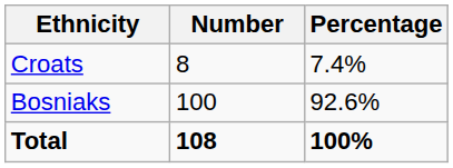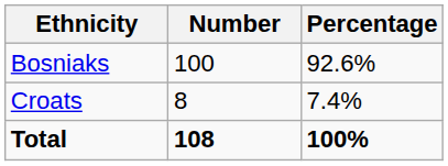 <table class="wikitable">
 <tr>
 <th width="100px">Ethnicity</th>
 <th width="80px">Number</th>
 <th width="80px">Percentage</th>
 </tr>
 <tr>
+<td><a href='#'>Bosniaks</a></td>
+<td>100</td>
+<td>92.6%</td>
+</tr>
+<tr>
 <td><a href='#'>Croats</a></td>
 <td>8</td>
 <td>7.4%</td>
-</tr>
-<tr>
-<td><a href='#'>Bosniaks</a></td>
-<td>100</td>
-<td>92.6%</td>
 </tr>
 <tr>
 <td><strong>Total</strong></td>
 <td><strong>108</strong></td>
 <td><strong>100%</strong></td>
 </tr>
 </table>
